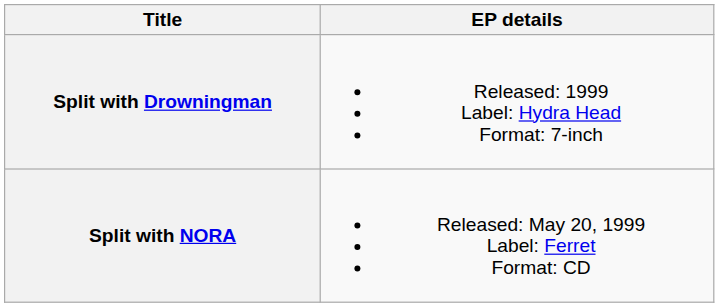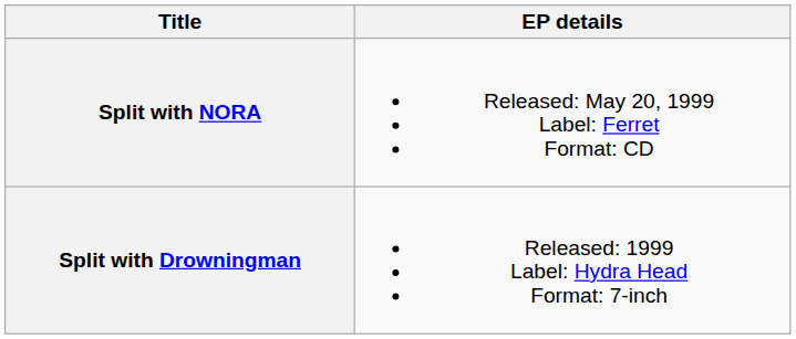 <table class="wikitable plainrowheaders" style="text-align:center;">
 <tr>
 <th scope="col" style="width:16em;">Title</th>
 <th scope="col" style="width:20em;">EP details</th>
 </tr>
 <tr>
+<th scope="row">Split with <a href='#'>NORA</a></th>
+<td><br><ul><li>Released: May 20, 1999</li><li>Label: <a href='#'>Ferret</a></li><li>Format: CD</li></ul></td>
+</tr>
+<tr>
 <th scope="row">Split with <a href='#'>Drowningman</a></th>
 <td><br><ul><li>Released: 1999</li><li>Label: <a href='#'>Hydra Head</a></li><li>Format: 7-inch</li></ul></td>
 </tr>
-<tr>
-<th scope="row">Split with <a href='#'>NORA</a></th>
-<td><br><ul><li>Released: May 20, 1999</li><li>Label: <a href='#'>Ferret</a></li><li>Format: CD</li></ul></td>
-</tr>
 </table>
